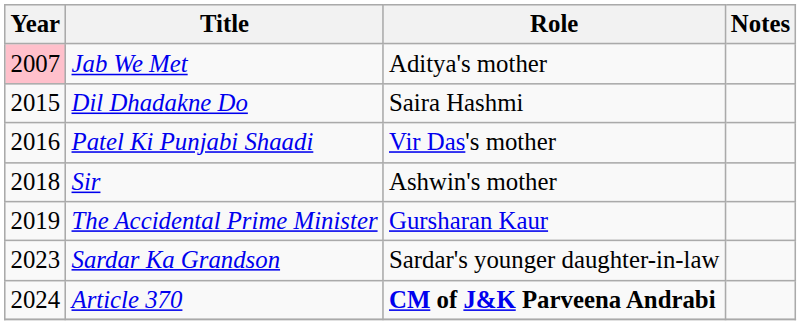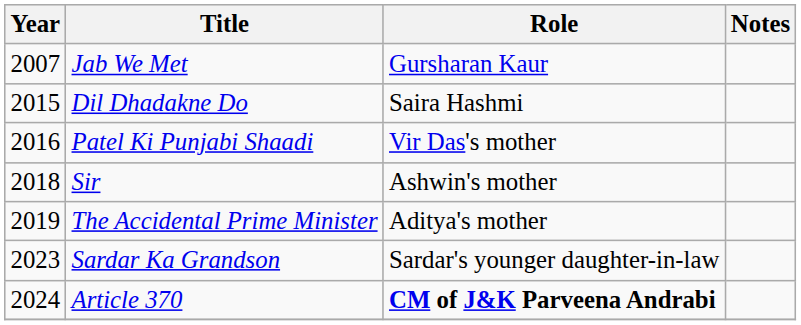 <table class="wikitable sortable">
 <tr>
 <th>Year</th>
 <th>Title</th>
 <th>Role</th>
 <th>Notes</th>
 </tr>
 <tr>
-<td style="background: pink;">2007</td>
+<td>2007</td>
 <td><em><a href='#'>Jab We Met</a></em></td>
-<td>Aditya's mother</td>
+<td><a href='#'>Gursharan Kaur</a></td>
 <td></td>
 </tr>
 <tr>
 <td>2015</td>
 <td><em><a href='#'>Dil Dhadakne Do</a></em></td>
 <td>Saira Hashmi</td>
 <td></td>
 </tr>
 <tr>
 <td>2016</td>
 <td><em><a href='#'>Patel Ki Punjabi Shaadi</a></em></td>
 <td><a href='#'>Vir Das</a>'s mother</td>
 <td></td>
 </tr>
 <tr>
 <td>2018</td>
 <td><em><a href='#'>Sir</a></em></td>
 <td>Ashwin's mother</td>
 <td></td>
 </tr>
 <tr>
 <td>2019</td>
 <td><em><a href='#'>The Accidental Prime Minister</a></em></td>
-<td><a href='#'>Gursharan Kaur</a></td>
+<td>Aditya's mother</td>
 <td></td>
 </tr>
 <tr>
 <td>2023</td>
 <td><em><a href='#'>Sardar Ka Grandson</a></em></td>
 <td>Sardar's younger daughter-in-law</td>
 <td></td>
 </tr>
 <tr>
 <td>2024</td>
 <td><em><a href='#'>Article 370</a></em></td>
 <td><strong><a href='#'>CM</a> of <a href='#'>J&K</a> Parveena Andrabi</strong></td>
 <td></td>
 </tr>
 <tr>
 </tr>
 </table>
